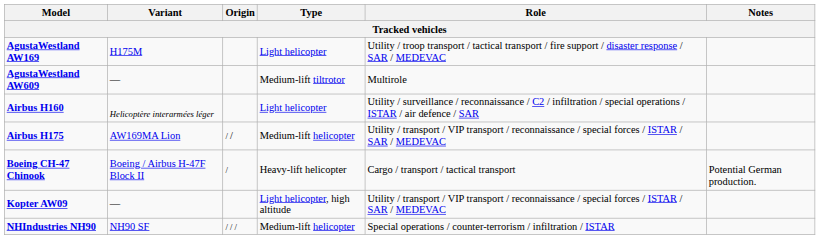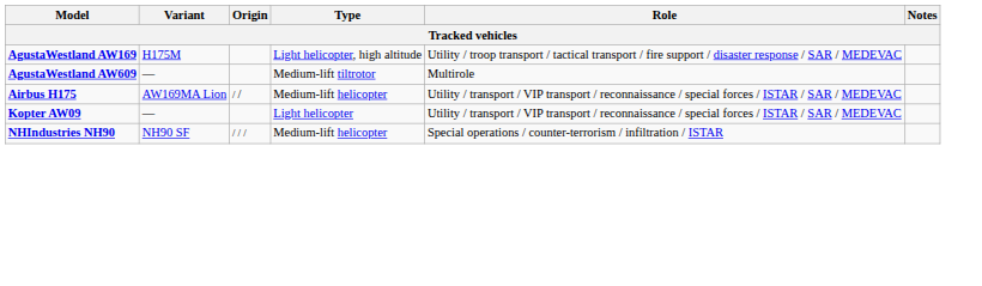 <table class="wikitable sortable">
 <tr>
 <th scope=col>Model</th>
 <th scope=col>Variant</th>
 <th scope=col>Origin</th>
 <th scope=col>Type</th>
 <th scope=col>Role</th>
 <th scope=col>Notes</th>
 </tr>
 <tr>
 <th colspan="6">Tracked vehicles</th>
 </tr>
 <tr>
 <td><strong><a href='#'>AgustaWestland AW169</a></strong></td>
 <td><a href='#'>H175M</a></td>
 <td><small></small></td>
-<td><a href='#'>Light helicopter</a></td>
+<td><a href='#'>Light helicopter</a>, high altitude</td>
 <td>Utility / troop transport / tactical transport / fire support / <a href='#'>disaster response</a> / <a href='#'>SAR</a> / <a href='#'>MEDEVAC</a></td>
 <td></td>
 </tr>
 <tr>
 <td><strong><a href='#'>AgustaWestland AW609</a></strong></td>
 <td>—</td>
 <td><small></small></td>
 <td>Medium-lift <a href='#'>tiltrotor</a></td>
 <td>Multirole</td>
 <td></td>
 </tr>
 <tr>
-<td><a href='#'><strong>Airbus H160</strong></a></td>
-<td> <br><em><small>Helicoptère interarmées léger</small></em></td>
-<td><small></small></td>
-<td><a href='#'>Light helicopter</a></td>
-<td>Utility / surveillance / reconnaissance / <a href='#'>C2</a> / infiltration / special operations / <a href='#'>ISTAR</a> / air defence / <a href='#'>SAR</a></td>
-<td></td>
-</tr>
-<tr>
 <td><a href='#'><strong>Airbus H175</strong></a></td>
 <td><a href='#'>AW169MA Lion</a></td>
 <td><small> / </small> / <small></small></td>
 <td>Medium-lift <a href='#'>helicopter</a></td>
 <td>Utility / transport / VIP transport / reconnaissance / special forces / <a href='#'>ISTAR</a> / <a href='#'>SAR</a> / <a href='#'>MEDEVAC</a></td>
 <td></td>
 </tr>
 <tr>
-<td><strong><a href='#'>Boeing CH-47 Chinook</a></strong></td>
-<td><a href='#'>Boeing / Airbus H-47F Block II</a></td>
-<td><small> /</small> <small></small></td>
-<td>Heavy-lift helicopter</td>
-<td>Cargo / transport / tactical transport</td>
-<td><br>Potential German production.</td>
-</tr>
-<tr>
 <td><strong><a href='#'>Kopter AW09</a></strong></td>
 <td>—</td>
 <td><small></small></td>
-<td><a href='#'>Light helicopter</a>, high altitude</td>
+<td><a href='#'>Light helicopter</a></td>
 <td>Utility / transport / VIP transport / reconnaissance / special forces / <a href='#'>ISTAR</a> / <a href='#'>SAR</a> / <a href='#'>MEDEVAC</a></td>
 <td></td>
 </tr>
 <tr>
 <td><strong><a href='#'>NHIndustries NH90</a></strong></td>
 <td><a href='#'>NH90 SF</a></td>
 <td><small> /  /  / </small></td>
 <td>Medium-lift <a href='#'>helicopter</a></td>
 <td>Special operations / counter-terrorism / infiltration / <a href='#'>ISTAR</a></td>
 <td></td>
 </tr>
 </table>
